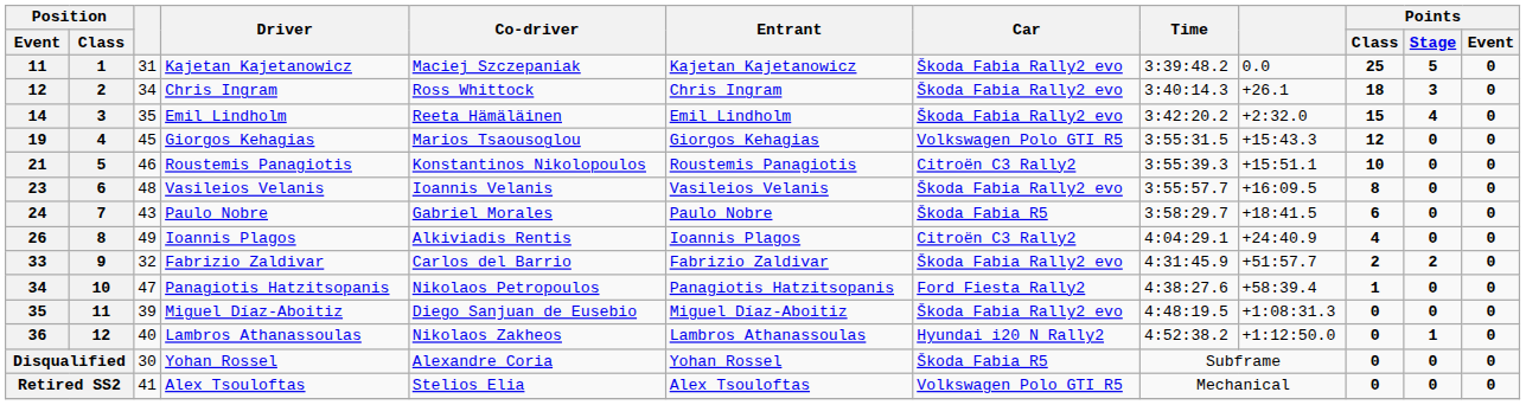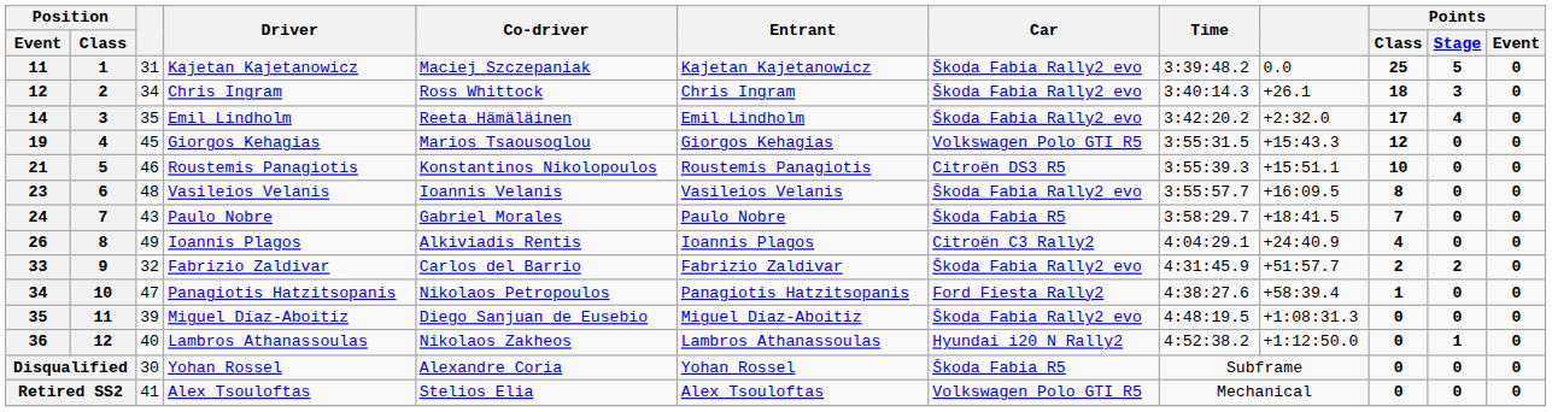 <table class="wikitable" width=85% style="font-size: 85%;">
 <tr>
 <th colspan="2">Position</th>
 <th rowspan="2"></th>
 <th rowspan="2">Driver</th>
 <th rowspan="2">Co-driver</th>
 <th rowspan="2">Entrant</th>
 <th rowspan="2">Car</th>
 <th rowspan="2">Time</th>
 <th rowspan="2"></th>
 <th colspan="3">Points</th>
 </tr>
 <tr>
 <th>Event</th>
 <th>Class</th>
 <th>Class</th>
 <th><a href='#'>Stage</a></th>
 <th>Event</th>
 </tr>
 <tr>
 <th>11</th>
 <th>1</th>
 <td align="center">31</td>
 <td><a href='#'>Kajetan Kajetanowicz</a></td>
 <td><a href='#'>Maciej Szczepaniak</a></td>
 <td><a href='#'>Kajetan Kajetanowicz</a></td>
 <td><a href='#'>Škoda Fabia Rally2 evo</a></td>
 <td>3:39:48.2</td>
 <td>0.0</td>
 <td align="center"><strong>25</strong></td>
 <td align="center"><strong>5</strong></td>
 <td align="center"><strong>0</strong></td>
 </tr>
 <tr>
 <th>12</th>
 <th>2</th>
 <td align="center">34</td>
 <td><a href='#'>Chris Ingram</a></td>
 <td><a href='#'>Ross Whittock</a></td>
 <td><a href='#'>Chris Ingram</a></td>
 <td><a href='#'>Škoda Fabia Rally2 evo</a></td>
 <td>3:40:14.3</td>
 <td>+26.1</td>
 <td align="center"><strong>18</strong></td>
 <td align="center"><strong>3</strong></td>
 <td align="center"><strong>0</strong></td>
 </tr>
 <tr>
 <th>14</th>
 <th>3</th>
 <td align="center">35</td>
 <td><a href='#'>Emil Lindholm</a></td>
 <td><a href='#'>Reeta Hämäläinen</a></td>
 <td><a href='#'>Emil Lindholm</a></td>
 <td><a href='#'>Škoda Fabia Rally2 evo</a></td>
 <td>3:42:20.2</td>
 <td>+2:32.0</td>
-<td align="center"><strong>15</strong></td>
+<td align="center"><strong>17</strong></td>
 <td align="center"><strong>4</strong></td>
 <td align="center"><strong>0</strong></td>
 </tr>
 <tr>
 <th>19</th>
 <th>4</th>
 <td align="center">45</td>
 <td><a href='#'>Giorgos Kehagias</a></td>
 <td><a href='#'>Marios Tsaousoglou</a></td>
 <td><a href='#'>Giorgos Kehagias</a></td>
 <td><a href='#'>Volkswagen Polo GTI R5</a></td>
 <td>3:55:31.5</td>
 <td>+15:43.3</td>
 <td align="center"><strong>12</strong></td>
 <td align="center"><strong>0</strong></td>
 <td align="center"><strong>0</strong></td>
 </tr>
 <tr>
 <th>21</th>
 <th>5</th>
 <td align="center">46</td>
 <td><a href='#'>Roustemis Panagiotis</a></td>
 <td><a href='#'>Konstantinos Nikolopoulos</a></td>
 <td><a href='#'>Roustemis Panagiotis</a></td>
-<td><a href='#'>Citroën C3 Rally2</a></td>
+<td><a href='#'>Citroën DS3 R5</a></td>
 <td>3:55:39.3</td>
 <td>+15:51.1</td>
 <td align="center"><strong>10</strong></td>
 <td align="center"><strong>0</strong></td>
 <td align="center"><strong>0</strong></td>
 </tr>
 <tr>
 <th>23</th>
 <th>6</th>
 <td align="center">48</td>
 <td><a href='#'>Vasileios Velanis</a></td>
 <td><a href='#'>Ioannis Velanis</a></td>
 <td><a href='#'>Vasileios Velanis</a></td>
 <td><a href='#'>Škoda Fabia Rally2 evo</a></td>
 <td>3:55:57.7</td>
 <td>+16:09.5</td>
 <td align="center"><strong>8</strong></td>
 <td align="center"><strong>0</strong></td>
 <td align="center"><strong>0</strong></td>
 </tr>
 <tr>
 <th>24</th>
 <th>7</th>
 <td align="center">43</td>
 <td><a href='#'>Paulo Nobre</a></td>
 <td><a href='#'>Gabriel Morales</a></td>
 <td><a href='#'>Paulo Nobre</a></td>
 <td><a href='#'>Škoda Fabia R5</a></td>
 <td>3:58:29.7</td>
 <td>+18:41.5</td>
-<td align="center"><strong>6</strong></td>
+<td align="center"><strong>7</strong></td>
 <td align="center"><strong>0</strong></td>
 <td align="center"><strong>0</strong></td>
 </tr>
 <tr>
 <th>26</th>
 <th>8</th>
 <td align="center">49</td>
 <td><a href='#'>Ioannis Plagos</a></td>
 <td><a href='#'>Alkiviadis Rentis</a></td>
 <td><a href='#'>Ioannis Plagos</a></td>
 <td><a href='#'>Citroën C3 Rally2</a></td>
 <td>4:04:29.1</td>
 <td>+24:40.9</td>
 <td align="center"><strong>4</strong></td>
 <td align="center"><strong>0</strong></td>
 <td align="center"><strong>0</strong></td>
 </tr>
 <tr>
 <th>33</th>
 <th>9</th>
 <td align="center">32</td>
 <td><a href='#'>Fabrizio Zaldivar</a></td>
 <td><a href='#'>Carlos del Barrio</a></td>
 <td><a href='#'>Fabrizio Zaldivar</a></td>
 <td><a href='#'>Škoda Fabia Rally2 evo</a></td>
 <td>4:31:45.9</td>
 <td>+51:57.7</td>
 <td align="center"><strong>2</strong></td>
 <td align="center"><strong>2</strong></td>
 <td align="center"><strong>0</strong></td>
 </tr>
 <tr>
 <th>34</th>
 <th>10</th>
 <td align="center">47</td>
 <td><a href='#'>Panagiotis Hatzitsopanis</a></td>
 <td><a href='#'>Nikolaos Petropoulos</a></td>
 <td><a href='#'>Panagiotis Hatzitsopanis</a></td>
 <td><a href='#'>Ford Fiesta Rally2</a></td>
 <td>4:38:27.6</td>
 <td>+58:39.4</td>
 <td align="center"><strong>1</strong></td>
 <td align="center"><strong>0</strong></td>
 <td align="center"><strong>0</strong></td>
 </tr>
 <tr>
 <th>35</th>
 <th>11</th>
 <td align="center">39</td>
 <td><a href='#'>Miguel Díaz-Aboitiz</a></td>
 <td><a href='#'>Diego Sanjuan de Eusebio</a></td>
 <td><a href='#'>Miguel Díaz-Aboitiz</a></td>
 <td><a href='#'>Škoda Fabia Rally2 evo</a></td>
 <td>4:48:19.5</td>
 <td>+1:08:31.3</td>
 <td align="center"><strong>0</strong></td>
 <td align="center"><strong>0</strong></td>
 <td align="center"><strong>0</strong></td>
 </tr>
 <tr>
 <th>36</th>
 <th>12</th>
 <td align="center">40</td>
 <td><a href='#'>Lambros Athanassoulas</a></td>
 <td><a href='#'>Nikolaos Zakheos</a></td>
 <td><a href='#'>Lambros Athanassoulas</a></td>
 <td><a href='#'>Hyundai i20 N Rally2</a></td>
 <td>4:52:38.2</td>
 <td>+1:12:50.0</td>
 <td align="center"><strong>0</strong></td>
 <td align="center"><strong>1</strong></td>
 <td align="center"><strong>0</strong></td>
 </tr>
 <tr>
 <th colspan="2">Disqualified</th>
 <td align="center">30</td>
 <td><a href='#'>Yohan Rossel</a></td>
 <td><a href='#'>Alexandre Coria</a></td>
 <td><a href='#'>Yohan Rossel</a></td>
 <td><a href='#'>Škoda Fabia R5</a></td>
 <td colspan="2" align="center">Subframe</td>
 <td align="center"><strong>0</strong></td>
 <td align="center"><strong>0</strong></td>
 <td align="center"><strong>0</strong></td>
 </tr>
 <tr>
 <th colspan="2">Retired SS2</th>
 <td align="center">41</td>
 <td><a href='#'>Alex Tsouloftas</a></td>
 <td><a href='#'>Stelios Elia</a></td>
 <td><a href='#'>Alex Tsouloftas</a></td>
 <td><a href='#'>Volkswagen Polo GTI R5</a></td>
 <td colspan="2" align="center">Mechanical</td>
 <td align="center"><strong>0</strong></td>
 <td align="center"><strong>0</strong></td>
 <td align="center"><strong>0</strong></td>
 </tr>
 <tr>
 </tr>
 </table>
